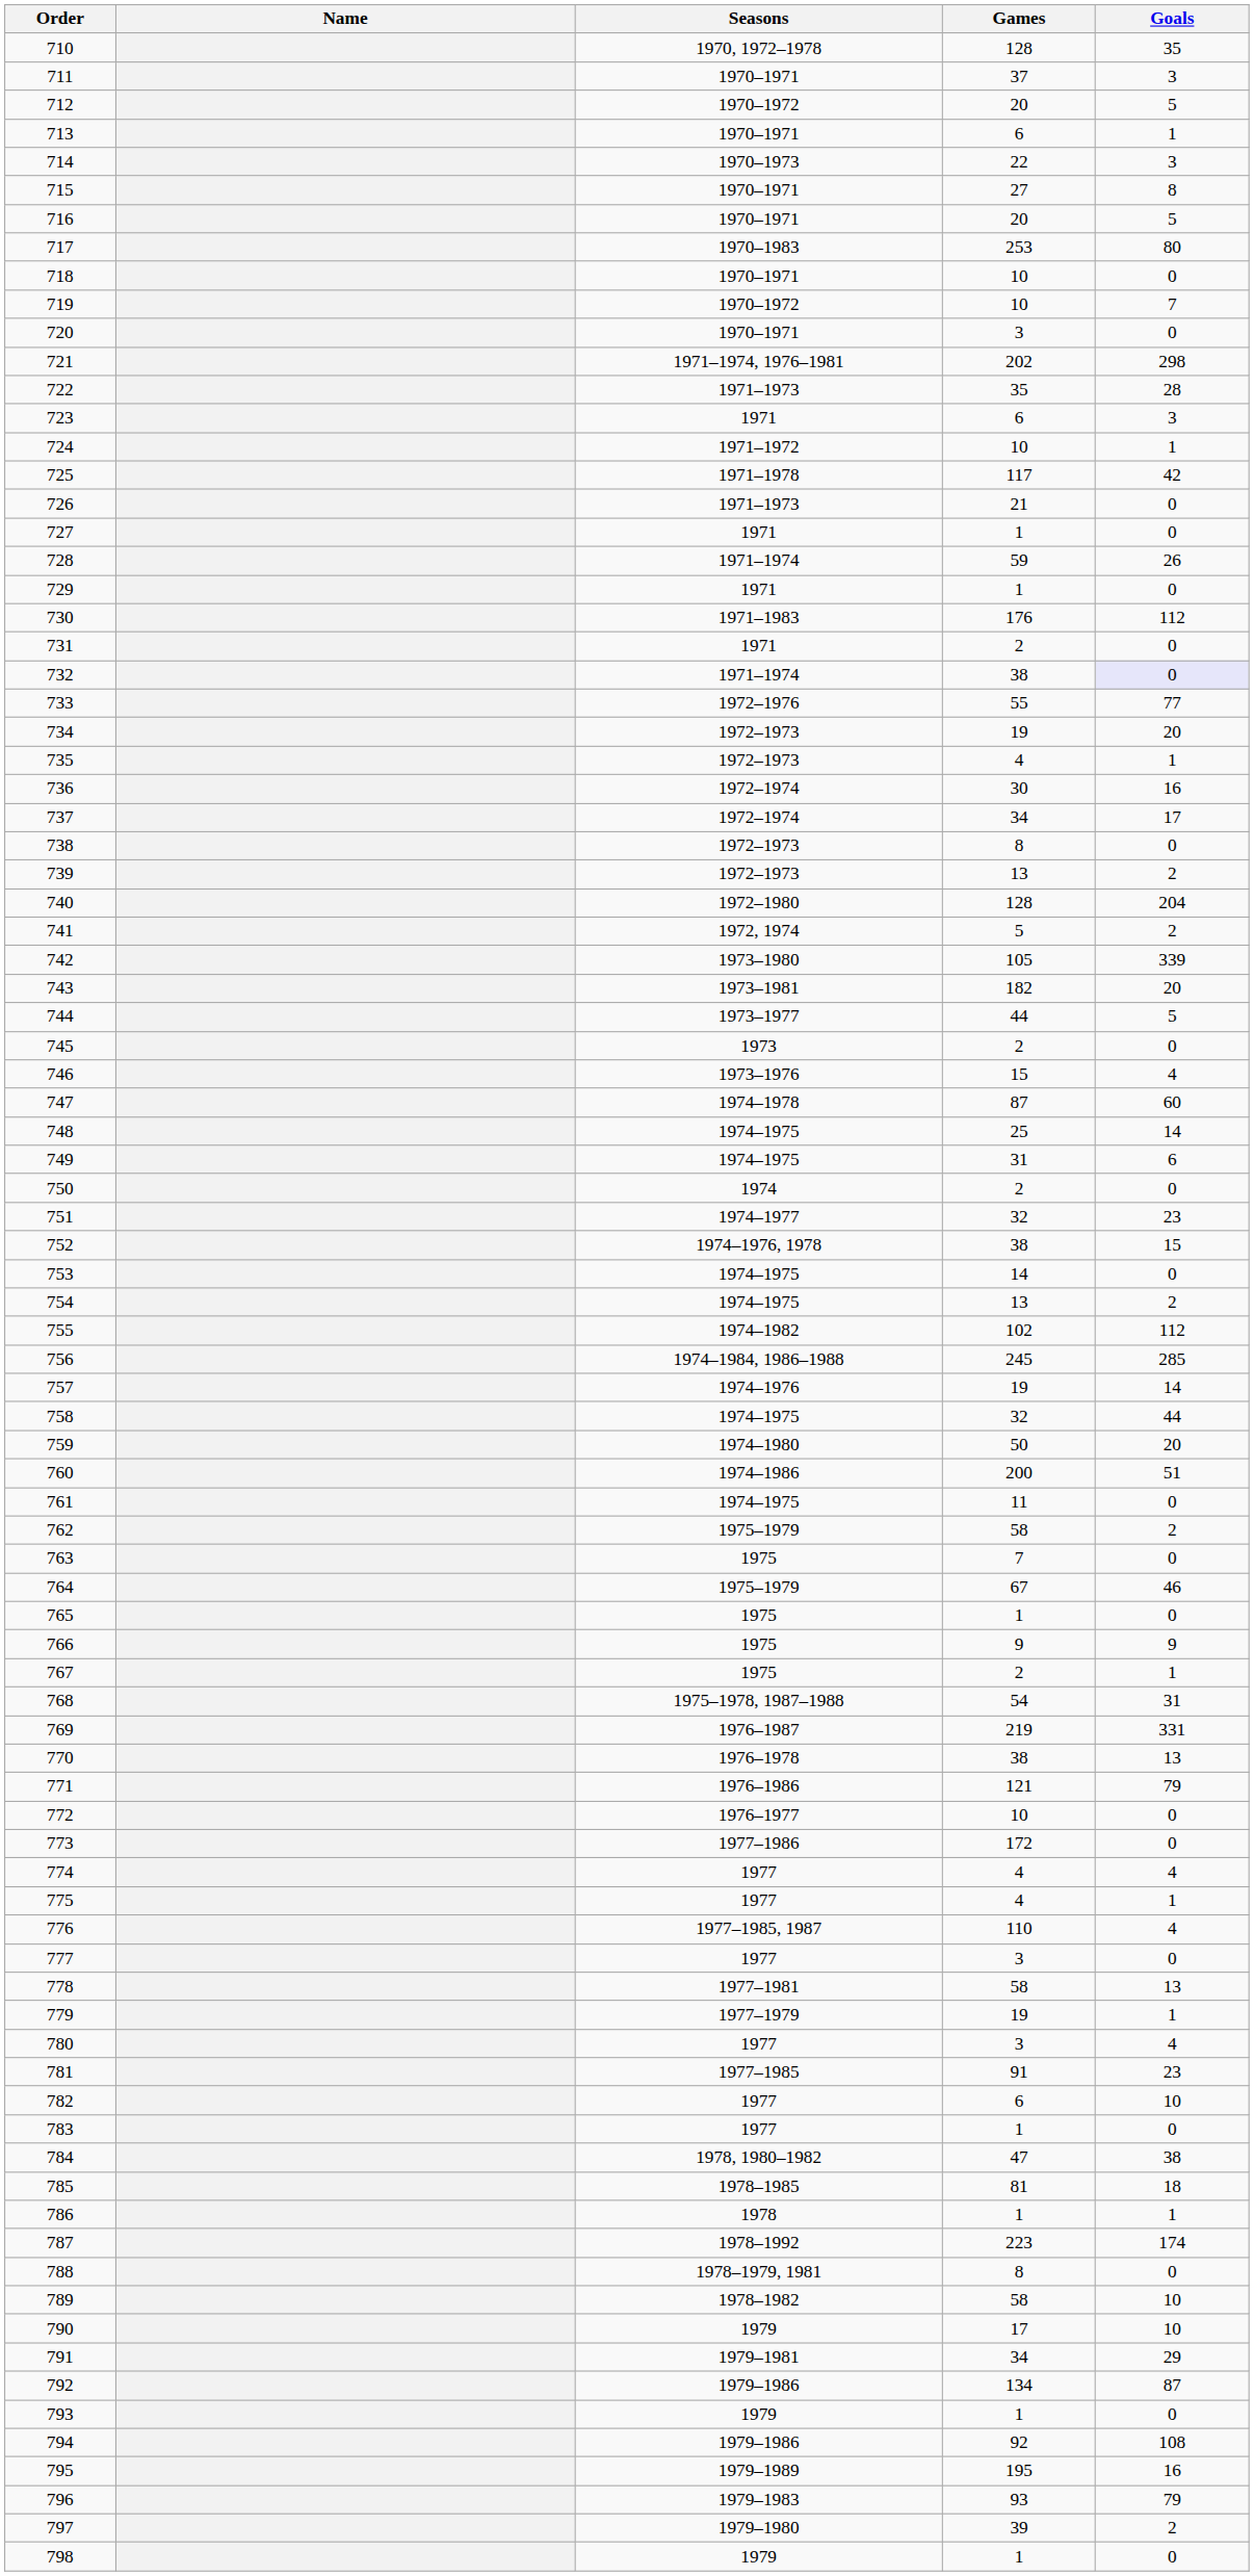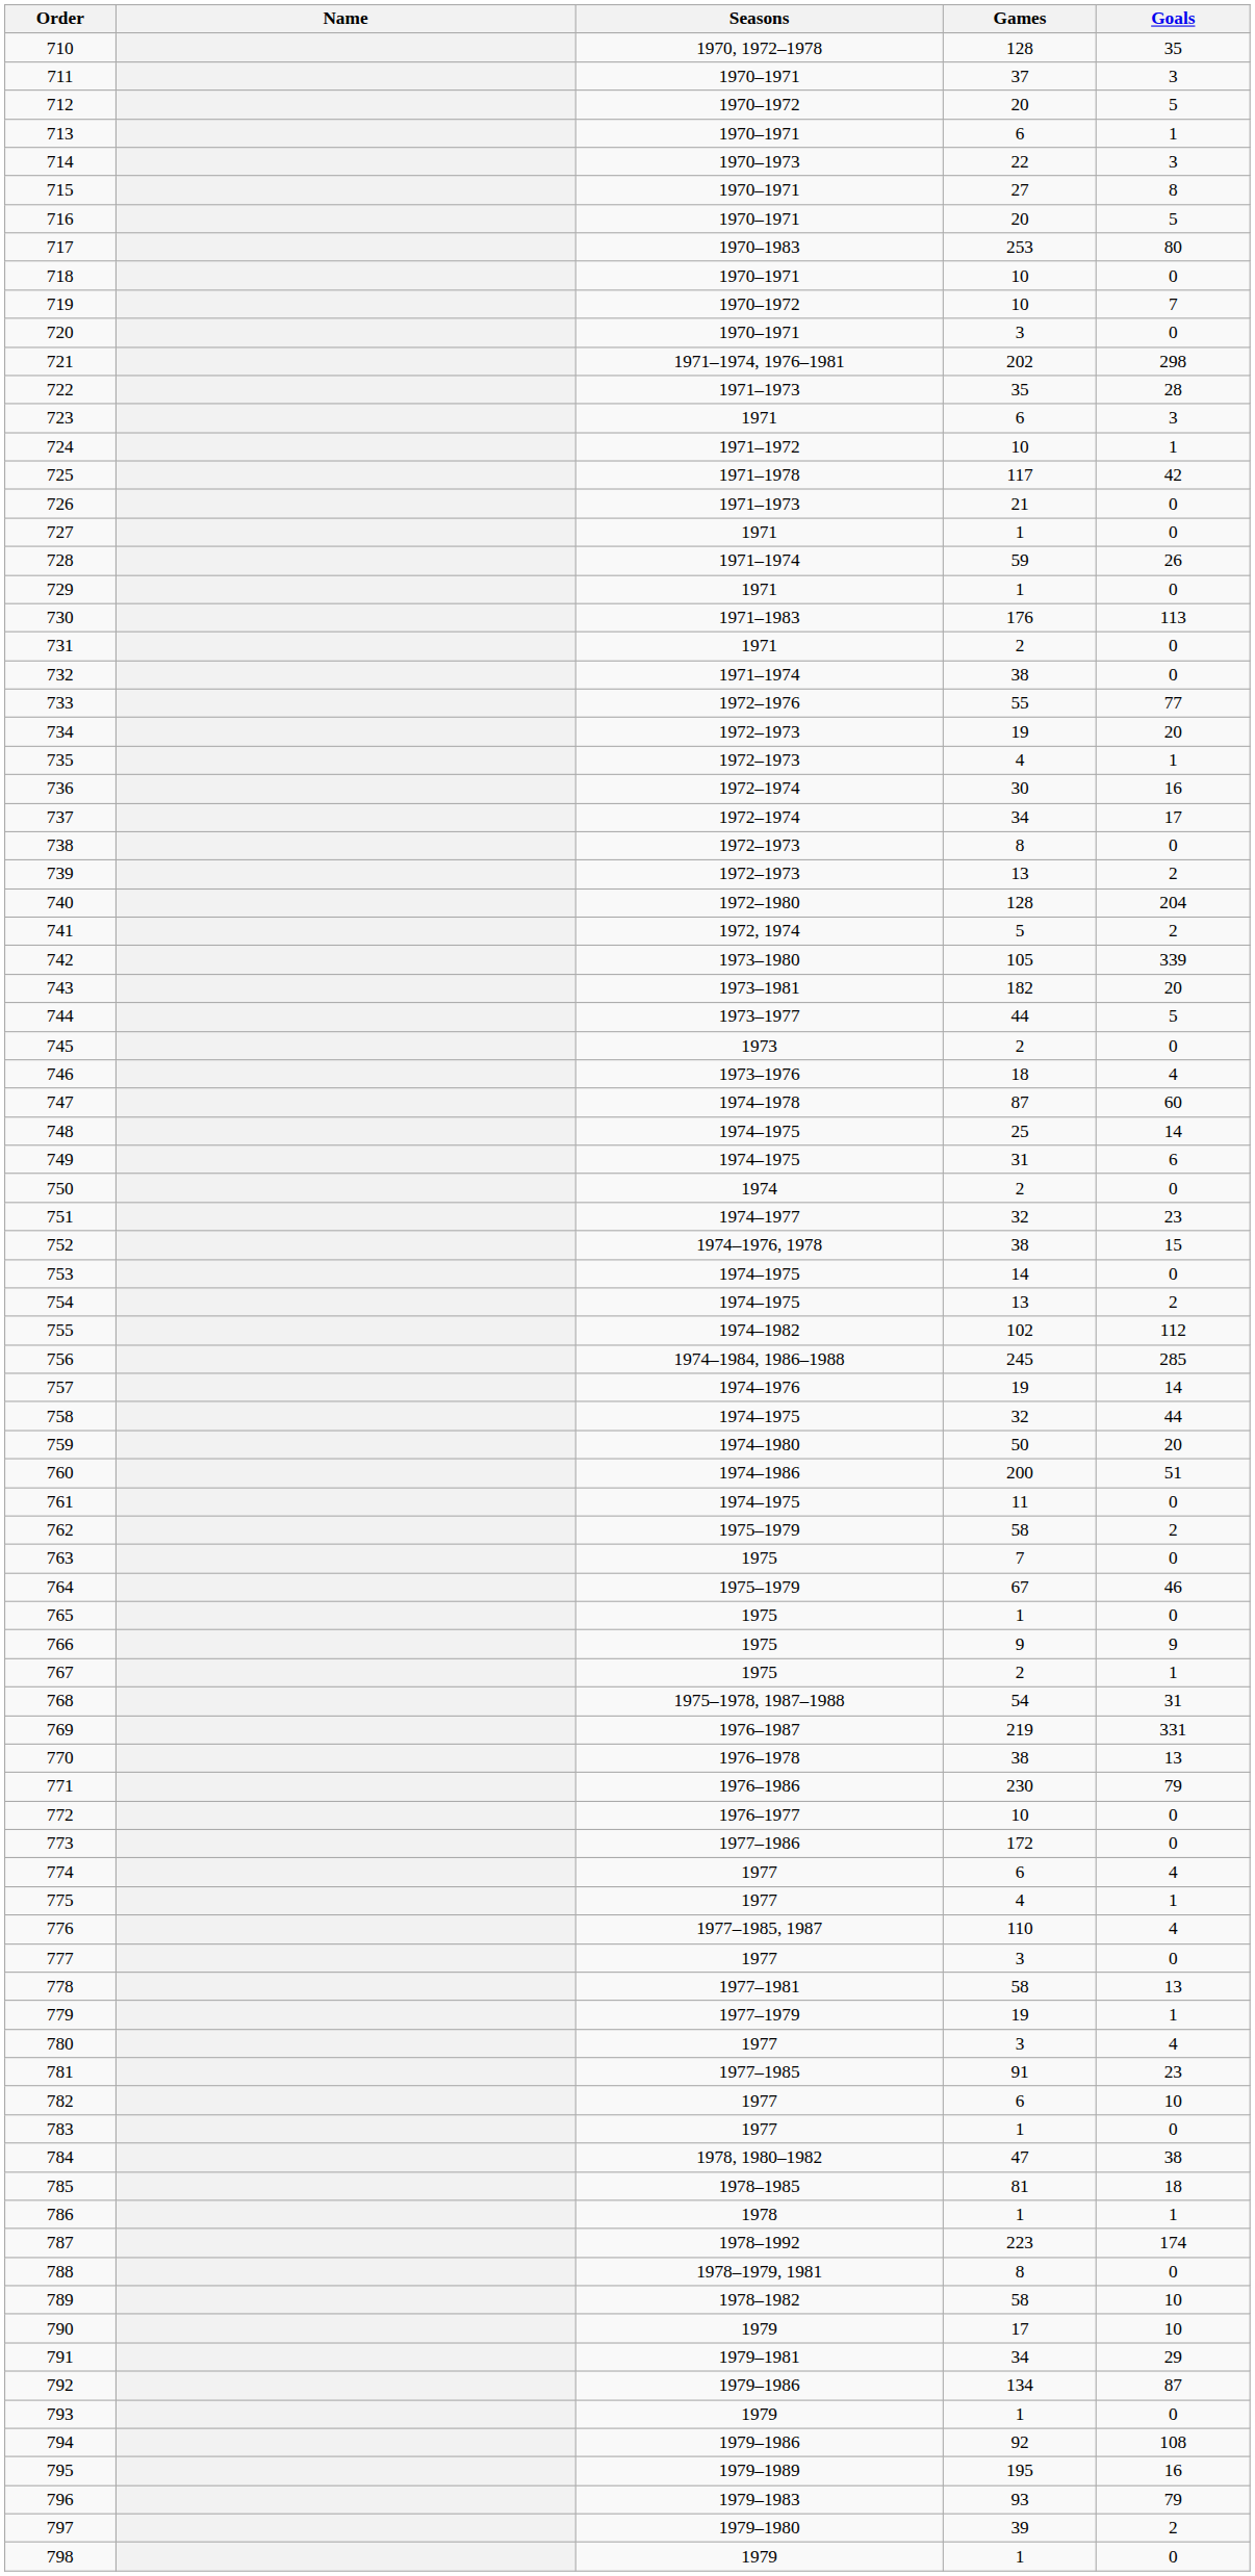 <table class="wikitable plainrowheaders sortable"  style="text-align:center; width:70%;">
 <tr>
 <th scope="col" style="width:3%;">Order</th>
 <th scope="col" style="width:15%;">Name</th>
 <th scope="col" style="width:12%;">Seasons</th>
 <th scope="col" style="width:5%;">Games</th>
 <th scope="col" style="width:5%;"><a href='#'>Goals</a></th>
 </tr>
 <tr>
 <td>710</td>
 <th scope="row"></th>
 <td>1970, 1972–1978</td>
 <td>128</td>
 <td>35</td>
 </tr>
 <tr>
 <td>711</td>
 <th scope="row"></th>
 <td>1970–1971</td>
 <td>37</td>
 <td>3</td>
 </tr>
 <tr>
 <td>712</td>
 <th scope="row"></th>
 <td>1970–1972</td>
 <td>20</td>
 <td>5</td>
 </tr>
 <tr>
 <td>713</td>
 <th scope="row"></th>
 <td>1970–1971</td>
 <td>6</td>
 <td>1</td>
 </tr>
 <tr>
 <td>714</td>
 <th scope="row"></th>
 <td>1970–1973</td>
 <td>22</td>
 <td>3</td>
 </tr>
 <tr>
 <td>715</td>
 <th scope="row"></th>
 <td>1970–1971</td>
 <td>27</td>
 <td>8</td>
 </tr>
 <tr>
 <td>716</td>
 <th scope="row"></th>
 <td>1970–1971</td>
 <td>20</td>
 <td>5</td>
 </tr>
 <tr>
 <td>717</td>
 <th scope="row"></th>
 <td>1970–1983</td>
 <td>253</td>
 <td>80</td>
 </tr>
 <tr>
 <td>718</td>
 <th scope="row"></th>
 <td>1970–1971</td>
 <td>10</td>
 <td>0</td>
 </tr>
 <tr>
 <td>719</td>
 <th scope="row"></th>
 <td>1970–1972</td>
 <td>10</td>
 <td>7</td>
 </tr>
 <tr>
 <td>720</td>
 <th scope="row"></th>
 <td>1970–1971</td>
 <td>3</td>
 <td>0</td>
 </tr>
 <tr>
 <td>721</td>
 <th scope="row"></th>
 <td>1971–1974, 1976–1981</td>
 <td>202</td>
 <td>298</td>
 </tr>
 <tr>
 <td>722</td>
 <th scope="row"></th>
 <td>1971–1973</td>
 <td>35</td>
 <td>28</td>
 </tr>
 <tr>
 <td>723</td>
 <th scope="row"></th>
 <td>1971</td>
 <td>6</td>
 <td>3</td>
 </tr>
 <tr>
 <td>724</td>
 <th scope="row"></th>
 <td>1971–1972</td>
 <td>10</td>
 <td>1</td>
 </tr>
 <tr>
 <td>725</td>
 <th scope="row"></th>
 <td>1971–1978</td>
 <td>117</td>
 <td>42</td>
 </tr>
 <tr>
 <td>726</td>
 <th scope="row"></th>
 <td>1971–1973</td>
 <td>21</td>
 <td>0</td>
 </tr>
 <tr>
 <td>727</td>
 <th scope="row"></th>
 <td>1971</td>
 <td>1</td>
 <td>0</td>
 </tr>
 <tr>
 <td>728</td>
 <th scope="row"></th>
 <td>1971–1974</td>
 <td>59</td>
 <td>26</td>
 </tr>
 <tr>
 <td>729</td>
 <th scope="row"></th>
 <td>1971</td>
 <td>1</td>
 <td>0</td>
 </tr>
 <tr>
 <td>730</td>
 <th scope="row"></th>
 <td>1971–1983</td>
 <td>176</td>
-<td>112</td>
+<td>113</td>
 </tr>
 <tr>
 <td>731</td>
 <th scope="row"></th>
 <td>1971</td>
 <td>2</td>
 <td>0</td>
 </tr>
 <tr>
 <td>732</td>
 <th scope="row"></th>
 <td>1971–1974</td>
 <td>38</td>
-<td style="background: lavender;">0</td>
+<td>0</td>
 </tr>
 <tr>
 <td>733</td>
 <th scope="row"></th>
 <td>1972–1976</td>
 <td>55</td>
 <td>77</td>
 </tr>
 <tr>
 <td>734</td>
 <th scope="row"></th>
 <td>1972–1973</td>
 <td>19</td>
 <td>20</td>
 </tr>
 <tr>
 <td>735</td>
 <th scope="row"></th>
 <td>1972–1973</td>
 <td>4</td>
 <td>1</td>
 </tr>
 <tr>
 <td>736</td>
 <th scope="row"></th>
 <td>1972–1974</td>
 <td>30</td>
 <td>16</td>
 </tr>
 <tr>
 <td>737</td>
 <th scope="row"></th>
 <td>1972–1974</td>
 <td>34</td>
 <td>17</td>
 </tr>
 <tr>
 <td>738</td>
 <th scope="row"></th>
 <td>1972–1973</td>
 <td>8</td>
 <td>0</td>
 </tr>
 <tr>
 <td>739</td>
 <th scope="row"></th>
 <td>1972–1973</td>
 <td>13</td>
 <td>2</td>
 </tr>
 <tr>
 <td>740</td>
 <th scope="row"></th>
 <td>1972–1980</td>
 <td>128</td>
 <td>204</td>
 </tr>
 <tr>
 <td>741</td>
 <th scope="row"></th>
 <td>1972, 1974</td>
 <td>5</td>
 <td>2</td>
 </tr>
 <tr>
 <td>742</td>
 <th scope="row"></th>
 <td>1973–1980</td>
 <td>105</td>
 <td>339</td>
 </tr>
 <tr>
 <td>743</td>
 <th scope="row"></th>
 <td>1973–1981</td>
 <td>182</td>
 <td>20</td>
 </tr>
 <tr>
 <td>744</td>
 <th scope="row"></th>
 <td>1973–1977</td>
 <td>44</td>
 <td>5</td>
 </tr>
 <tr>
 <td>745</td>
 <th scope="row"></th>
 <td>1973</td>
 <td>2</td>
 <td>0</td>
 </tr>
 <tr>
 <td>746</td>
 <th scope="row"></th>
 <td>1973–1976</td>
-<td>15</td>
+<td>18</td>
 <td>4</td>
 </tr>
 <tr>
 <td>747</td>
 <th scope="row"></th>
 <td>1974–1978</td>
 <td>87</td>
 <td>60</td>
 </tr>
 <tr>
 <td>748</td>
 <th scope="row"></th>
 <td>1974–1975</td>
 <td>25</td>
 <td>14</td>
 </tr>
 <tr>
 <td>749</td>
 <th scope="row"></th>
 <td>1974–1975</td>
 <td>31</td>
 <td>6</td>
 </tr>
 <tr>
 <td>750</td>
 <th scope="row"></th>
 <td>1974</td>
 <td>2</td>
 <td>0</td>
 </tr>
 <tr>
 <td>751</td>
 <th scope="row"></th>
 <td>1974–1977</td>
 <td>32</td>
 <td>23</td>
 </tr>
 <tr>
 <td>752</td>
 <th scope="row"></th>
 <td>1974–1976, 1978</td>
 <td>38</td>
 <td>15</td>
 </tr>
 <tr>
 <td>753</td>
 <th scope="row"></th>
 <td>1974–1975</td>
 <td>14</td>
 <td>0</td>
 </tr>
 <tr>
 <td>754</td>
 <th scope="row"></th>
 <td>1974–1975</td>
 <td>13</td>
 <td>2</td>
 </tr>
 <tr>
 <td>755</td>
 <th scope="row"></th>
 <td>1974–1982</td>
 <td>102</td>
 <td>112</td>
 </tr>
 <tr>
 <td>756</td>
 <th scope="row"></th>
 <td>1974–1984, 1986–1988</td>
 <td>245</td>
 <td>285</td>
 </tr>
 <tr>
 <td>757</td>
 <th scope="row"></th>
 <td>1974–1976</td>
 <td>19</td>
 <td>14</td>
 </tr>
 <tr>
 <td>758</td>
 <th scope="row"></th>
 <td>1974–1975</td>
 <td>32</td>
 <td>44</td>
 </tr>
 <tr>
 <td>759</td>
 <th scope="row"></th>
 <td>1974–1980</td>
 <td>50</td>
 <td>20</td>
 </tr>
 <tr>
 <td>760</td>
 <th scope="row"></th>
 <td>1974–1986</td>
 <td>200</td>
 <td>51</td>
 </tr>
 <tr>
 <td>761</td>
 <th scope="row"></th>
 <td>1974–1975</td>
 <td>11</td>
 <td>0</td>
 </tr>
 <tr>
 <td>762</td>
 <th scope="row"></th>
 <td>1975–1979</td>
 <td>58</td>
 <td>2</td>
 </tr>
 <tr>
 <td>763</td>
 <th scope="row"></th>
 <td>1975</td>
 <td>7</td>
 <td>0</td>
 </tr>
 <tr>
 <td>764</td>
 <th scope="row"></th>
 <td>1975–1979</td>
 <td>67</td>
 <td>46</td>
 </tr>
 <tr>
 <td>765</td>
 <th scope="row"></th>
 <td>1975</td>
 <td>1</td>
 <td>0</td>
 </tr>
 <tr>
 <td>766</td>
 <th scope="row"></th>
 <td>1975</td>
 <td>9</td>
 <td>9</td>
 </tr>
 <tr>
 <td>767</td>
 <th scope="row"></th>
 <td>1975</td>
 <td>2</td>
 <td>1</td>
 </tr>
 <tr>
 <td>768</td>
 <th scope="row"></th>
 <td>1975–1978, 1987–1988</td>
 <td>54</td>
 <td>31</td>
 </tr>
 <tr>
 <td>769</td>
 <th scope="row"></th>
 <td>1976–1987</td>
 <td>219</td>
 <td>331</td>
 </tr>
 <tr>
 <td>770</td>
 <th scope="row"></th>
 <td>1976–1978</td>
 <td>38</td>
 <td>13</td>
 </tr>
 <tr>
 <td>771</td>
 <th scope="row"></th>
 <td>1976–1986</td>
-<td>121</td>
+<td>230</td>
 <td>79</td>
 </tr>
 <tr>
 <td>772</td>
 <th scope="row"></th>
 <td>1976–1977</td>
 <td>10</td>
 <td>0</td>
 </tr>
 <tr>
 <td>773</td>
 <th scope="row"></th>
 <td>1977–1986</td>
 <td>172</td>
 <td>0</td>
 </tr>
 <tr>
 <td>774</td>
 <th scope="row"></th>
 <td>1977</td>
-<td>4</td>
+<td>6</td>
 <td>4</td>
 </tr>
 <tr>
 <td>775</td>
 <th scope="row"></th>
 <td>1977</td>
 <td>4</td>
 <td>1</td>
 </tr>
 <tr>
 <td>776</td>
 <th scope="row"></th>
 <td>1977–1985, 1987</td>
 <td>110</td>
 <td>4</td>
 </tr>
 <tr>
 <td>777</td>
 <th scope="row"></th>
 <td>1977</td>
 <td>3</td>
 <td>0</td>
 </tr>
 <tr>
 <td>778</td>
 <th scope="row"></th>
 <td>1977–1981</td>
 <td>58</td>
 <td>13</td>
 </tr>
 <tr>
 <td>779</td>
 <th scope="row"></th>
 <td>1977–1979</td>
 <td>19</td>
 <td>1</td>
 </tr>
 <tr>
 <td>780</td>
 <th scope="row"></th>
 <td>1977</td>
 <td>3</td>
 <td>4</td>
 </tr>
 <tr>
 <td>781</td>
 <th scope="row"></th>
 <td>1977–1985</td>
 <td>91</td>
 <td>23</td>
 </tr>
 <tr>
 <td>782</td>
 <th scope="row"></th>
 <td>1977</td>
 <td>6</td>
 <td>10</td>
 </tr>
 <tr>
 <td>783</td>
 <th scope="row"></th>
 <td>1977</td>
 <td>1</td>
 <td>0</td>
 </tr>
 <tr>
 <td>784</td>
 <th scope="row"></th>
 <td>1978, 1980–1982</td>
 <td>47</td>
 <td>38</td>
 </tr>
 <tr>
 <td>785</td>
 <th scope="row"></th>
 <td>1978–1985</td>
 <td>81</td>
 <td>18</td>
 </tr>
 <tr>
 <td>786</td>
 <th scope="row"></th>
 <td>1978</td>
 <td>1</td>
 <td>1</td>
 </tr>
 <tr>
 <td>787</td>
 <th scope="row"></th>
 <td>1978–1992</td>
 <td>223</td>
 <td>174</td>
 </tr>
 <tr>
 <td>788</td>
 <th scope="row"></th>
 <td>1978–1979, 1981</td>
 <td>8</td>
 <td>0</td>
 </tr>
 <tr>
 <td>789</td>
 <th scope="row"></th>
 <td>1978–1982</td>
 <td>58</td>
 <td>10</td>
 </tr>
 <tr>
 <td>790</td>
 <th scope="row"></th>
 <td>1979</td>
 <td>17</td>
 <td>10</td>
 </tr>
 <tr>
 <td>791</td>
 <th scope="row"></th>
 <td>1979–1981</td>
 <td>34</td>
 <td>29</td>
 </tr>
 <tr>
 <td>792</td>
 <th scope="row"></th>
 <td>1979–1986</td>
 <td>134</td>
 <td>87</td>
 </tr>
 <tr>
 <td>793</td>
 <th scope="row"></th>
 <td>1979</td>
 <td>1</td>
 <td>0</td>
 </tr>
 <tr>
 <td>794</td>
 <th scope="row"></th>
 <td>1979–1986</td>
 <td>92</td>
 <td>108</td>
 </tr>
 <tr>
 <td>795</td>
 <th scope="row"></th>
 <td>1979–1989</td>
 <td>195</td>
 <td>16</td>
 </tr>
 <tr>
 <td>796</td>
 <th scope="row"></th>
 <td>1979–1983</td>
 <td>93</td>
 <td>79</td>
 </tr>
 <tr>
 <td>797</td>
 <th scope="row"></th>
 <td>1979–1980</td>
 <td>39</td>
 <td>2</td>
 </tr>
 <tr>
 <td>798</td>
 <th scope="row"></th>
 <td>1979</td>
 <td>1</td>
 <td>0</td>
 </tr>
 </table>
